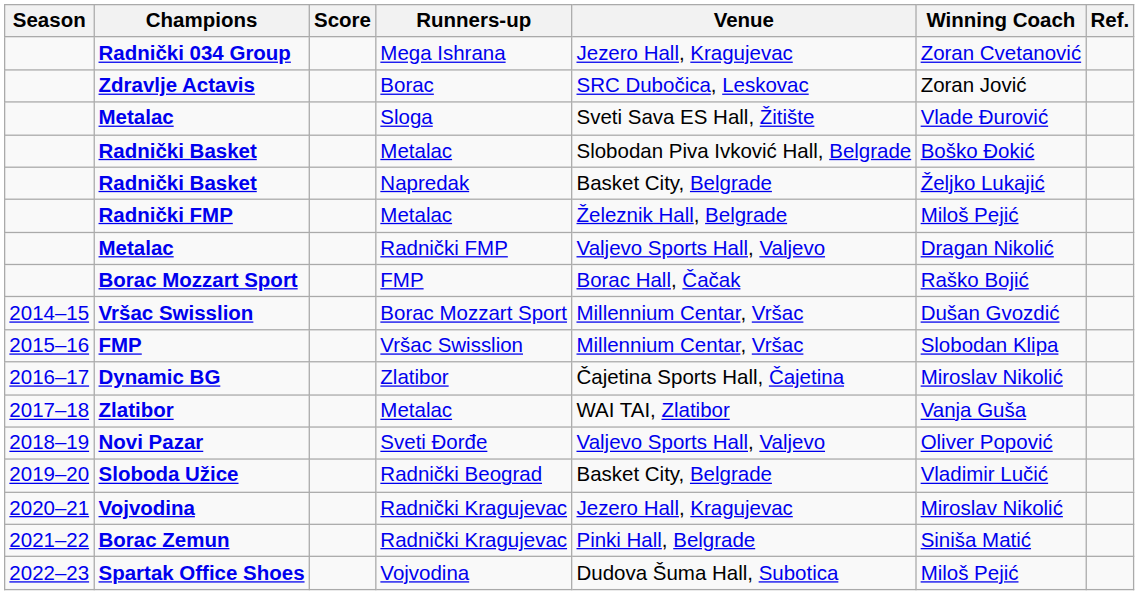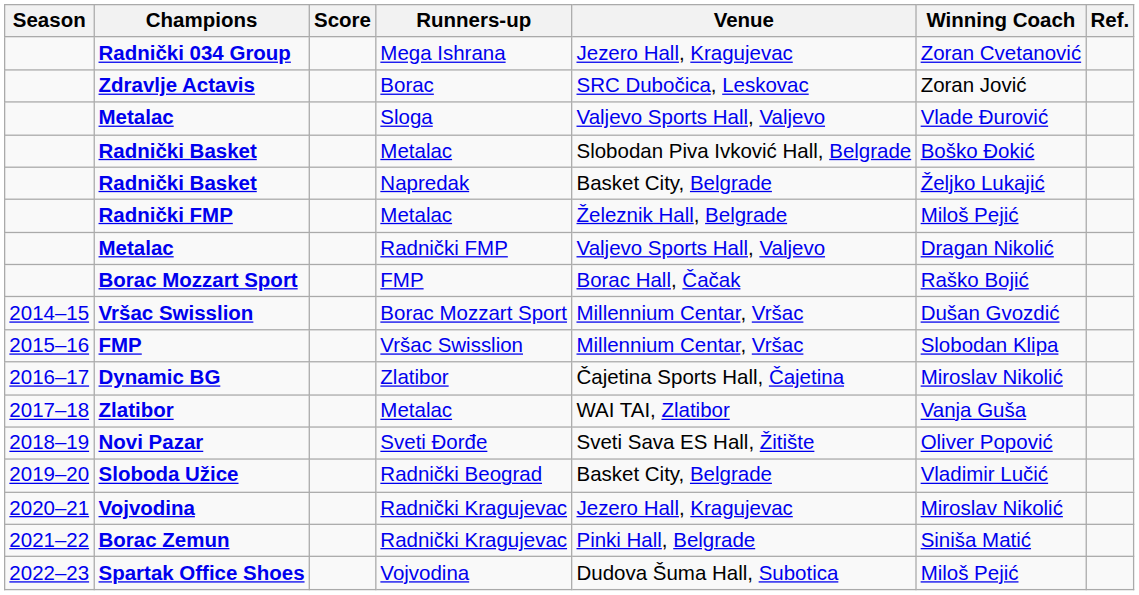 <table class="wikitable">
 <tr>
 <th>Season</th>
 <th>Champions</th>
 <th>Score</th>
 <th>Runners-up</th>
 <th>Venue</th>
 <th>Winning Coach</th>
 <th>Ref.</th>
 </tr>
 <tr>
 <td></td>
 <td><strong><a href='#'>Radnički 034 Group</a></strong></td>
 <td></td>
 <td><a href='#'>Mega Ishrana</a></td>
 <td><a href='#'>Jezero Hall</a>, <a href='#'>Kragujevac</a></td>
 <td> <a href='#'>Zoran Cvetanović</a></td>
 <td></td>
 </tr>
 <tr>
 <td></td>
 <td><strong><a href='#'>Zdravlje Actavis</a></strong></td>
 <td></td>
 <td><a href='#'>Borac</a></td>
 <td><a href='#'>SRC Dubočica</a>, <a href='#'>Leskovac</a></td>
 <td> Zoran Jović</td>
 <td></td>
 </tr>
 <tr>
 <td></td>
 <td><strong><a href='#'>Metalac</a></strong></td>
 <td></td>
 <td><a href='#'>Sloga</a></td>
-<td>Sveti Sava ES Hall, <a href='#'>Žitište</a></td>
+<td><a href='#'>Valjevo Sports Hall</a>, <a href='#'>Valjevo</a></td>
 <td> <a href='#'>Vlade Đurović</a></td>
 <td></td>
 </tr>
 <tr>
 <td></td>
 <td><strong><a href='#'>Radnički Basket</a></strong></td>
 <td></td>
 <td><a href='#'>Metalac</a></td>
 <td>Slobodan Piva Ivković Hall, <a href='#'>Belgrade</a></td>
 <td> <a href='#'>Boško Đokić</a></td>
 <td></td>
 </tr>
 <tr>
 <td></td>
 <td><strong><a href='#'>Radnički Basket</a></strong></td>
 <td></td>
 <td><a href='#'>Napredak</a></td>
 <td>Basket City, <a href='#'>Belgrade</a></td>
 <td> <a href='#'>Željko Lukajić</a></td>
 <td></td>
 </tr>
 <tr>
 <td></td>
 <td><strong><a href='#'>Radnički FMP</a></strong></td>
 <td></td>
 <td><a href='#'>Metalac</a></td>
 <td><a href='#'>Železnik Hall</a>, <a href='#'>Belgrade</a></td>
 <td> <a href='#'>Miloš Pejić</a></td>
 <td></td>
 </tr>
 <tr>
 <td></td>
 <td><strong><a href='#'>Metalac</a></strong></td>
 <td></td>
 <td><a href='#'>Radnički FMP</a></td>
 <td><a href='#'>Valjevo Sports Hall</a>, <a href='#'>Valjevo</a></td>
 <td> <a href='#'>Dragan Nikolić</a></td>
 <td></td>
 </tr>
 <tr>
 <td></td>
 <td><strong><a href='#'>Borac Mozzart Sport</a></strong></td>
 <td></td>
 <td><a href='#'>FMP</a></td>
 <td><a href='#'>Borac Hall</a>, <a href='#'>Čačak</a></td>
 <td> <a href='#'>Raško Bojić</a></td>
 <td></td>
 </tr>
 <tr>
 <td align=center><a href='#'>2014–15</a></td>
 <td><strong><a href='#'>Vršac Swisslion</a></strong></td>
 <td></td>
 <td><a href='#'>Borac Mozzart Sport</a></td>
 <td><a href='#'>Millennium Centar</a>, <a href='#'>Vršac</a></td>
 <td> <a href='#'>Dušan Gvozdić</a></td>
 <td></td>
 </tr>
 <tr>
 <td align=center><a href='#'>2015–16</a></td>
 <td><strong><a href='#'>FMP</a></strong></td>
 <td></td>
 <td><a href='#'>Vršac Swisslion</a></td>
 <td><a href='#'>Millennium Centar</a>, <a href='#'>Vršac</a></td>
 <td> <a href='#'>Slobodan Klipa</a></td>
 <td></td>
 </tr>
 <tr>
 <td align=center><a href='#'>2016–17</a></td>
 <td><strong><a href='#'>Dynamic BG</a></strong></td>
 <td></td>
 <td><a href='#'>Zlatibor</a></td>
 <td>Čajetina Sports Hall, <a href='#'>Čajetina</a></td>
 <td> <a href='#'>Miroslav Nikolić</a></td>
 <td></td>
 </tr>
 <tr>
 <td align=center><a href='#'>2017–18</a></td>
 <td><strong><a href='#'>Zlatibor</a></strong></td>
 <td></td>
 <td><a href='#'>Metalac</a></td>
 <td>WAI TAI, <a href='#'>Zlatibor</a></td>
 <td> <a href='#'>Vanja Guša</a></td>
 <td></td>
 </tr>
 <tr>
 <td align=center><a href='#'>2018–19</a></td>
 <td><strong><a href='#'>Novi Pazar</a></strong></td>
 <td></td>
 <td><a href='#'>Sveti Đorđe</a></td>
-<td><a href='#'>Valjevo Sports Hall</a>, <a href='#'>Valjevo</a></td>
+<td>Sveti Sava ES Hall, <a href='#'>Žitište</a></td>
 <td> <a href='#'>Oliver Popović</a></td>
 <td></td>
 </tr>
 <tr>
 <td align=center><a href='#'>2019–20</a></td>
 <td><strong><a href='#'>Sloboda Užice</a></strong></td>
 <td></td>
 <td><a href='#'>Radnički Beograd</a></td>
 <td>Basket City, <a href='#'>Belgrade</a></td>
 <td> <a href='#'>Vladimir Lučić</a></td>
 </tr>
 <tr>
 <td align=center><a href='#'>2020–21</a></td>
 <td><strong><a href='#'>Vojvodina</a></strong></td>
 <td></td>
 <td><a href='#'>Radnički Kragujevac</a></td>
 <td><a href='#'>Jezero Hall</a>, <a href='#'>Kragujevac</a></td>
 <td> <a href='#'>Miroslav Nikolić</a></td>
 <td></td>
 </tr>
 <tr>
 <td align=center><a href='#'>2021–22</a></td>
 <td><strong><a href='#'>Borac Zemun</a></strong></td>
 <td></td>
 <td><a href='#'>Radnički Kragujevac</a></td>
 <td><a href='#'>Pinki Hall</a>, <a href='#'>Belgrade</a></td>
 <td> <a href='#'>Siniša Matić</a></td>
 <td></td>
 </tr>
 <tr>
 <td align=center><a href='#'>2022–23</a></td>
 <td><strong><a href='#'>Spartak Office Shoes</a></strong></td>
 <td></td>
 <td><a href='#'>Vojvodina</a></td>
 <td>Dudova Šuma Hall, <a href='#'>Subotica</a></td>
 <td> <a href='#'>Miloš Pejić</a></td>
 <td></td>
 </tr>
 </table>
